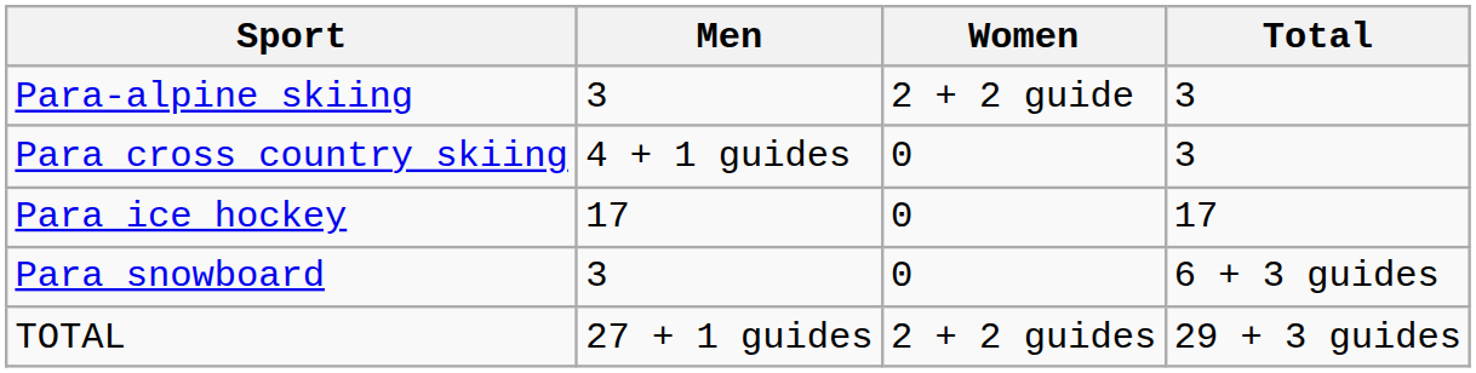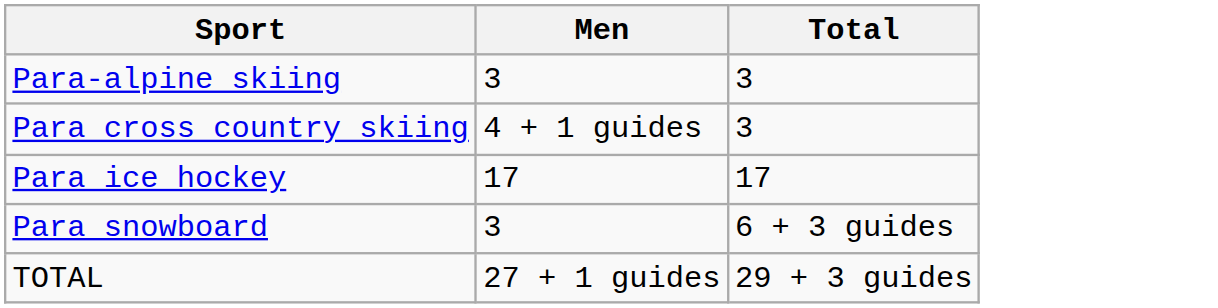 <table class="wikitable sortable">
 <tr>
 <th>Sport</th>
 <th>Men</th>
-<th>Women</th>
 <th>Total</th>
 </tr>
 <tr>
 <td><a href='#'>Para-alpine skiing</a></td>
 <td>3</td>
-<td>2 + 2 guide</td>
 <td>3</td>
 </tr>
 <tr>
 <td><a href='#'>Para cross country skiing</a></td>
 <td>4 + 1 guides</td>
-<td>0</td>
 <td>3</td>
 </tr>
 <tr>
 <td><a href='#'>Para ice hockey</a></td>
 <td>17</td>
-<td>0</td>
 <td>17</td>
 </tr>
 <tr>
 <td><a href='#'>Para snowboard</a></td>
 <td>3</td>
-<td>0</td>
 <td>6 + 3 guides</td>
 </tr>
 <tr>
 <td>TOTAL</td>
 <td>27 + 1 guides</td>
-<td>2 + 2 guides</td>
 <td>29 + 3 guides</td>
 </tr>
 </table>
